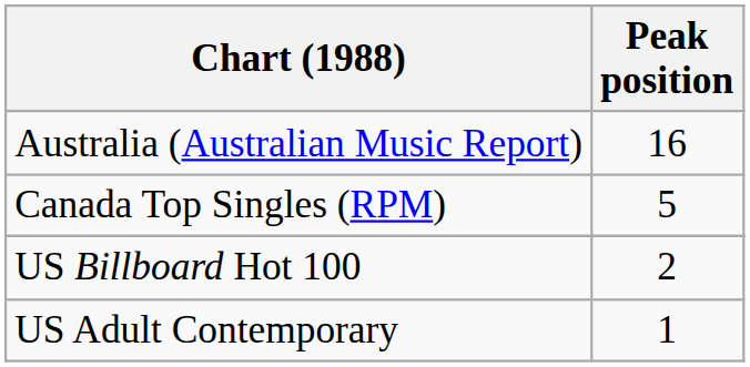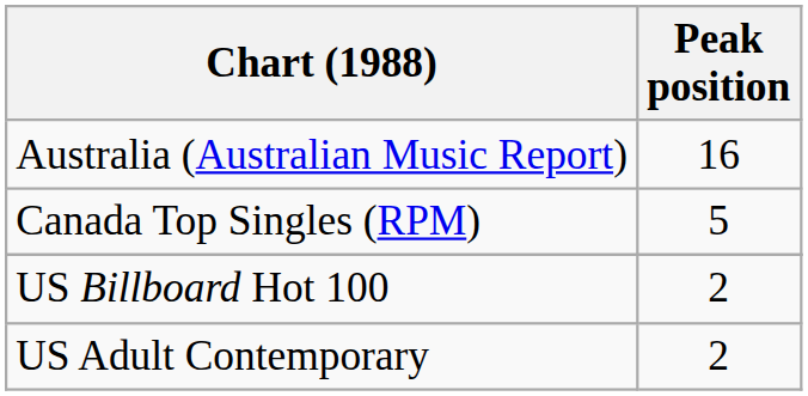 <table class="wikitable sortable">
 <tr>
 <th>Chart (1988)</th>
 <th>Peak<br>position</th>
 </tr>
 <tr>
 <td>Australia (<a href='#'>Australian Music Report</a>)</td>
 <td style="text-align:center;">16</td>
 </tr>
 <tr>
 <td>Canada Top Singles (<a href='#'>RPM</a>)</td>
 <td align="center">5</td>
 </tr>
 <tr>
 </tr>
 <tr>
 </tr>
 <tr>
 </tr>
 <tr>
 </tr>
 <tr>
 <td align="left">US <em>Billboard</em> Hot 100</td>
 <td align="center">2</td>
 </tr>
 <tr>
 <td align="left">US Adult Contemporary</td>
-<td align="center">1</td>
+<td align="center">2</td>
 </tr>
 </table>
